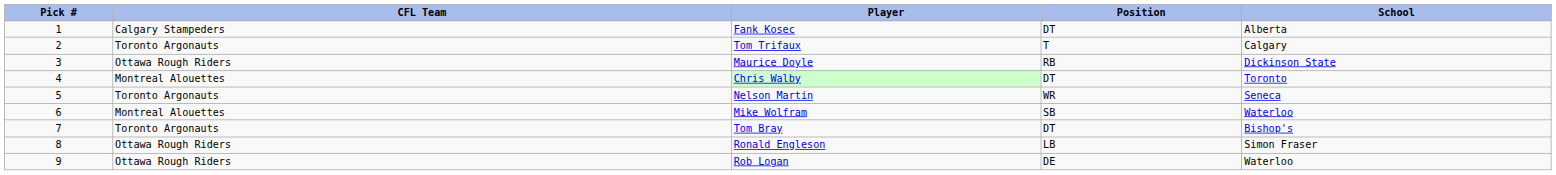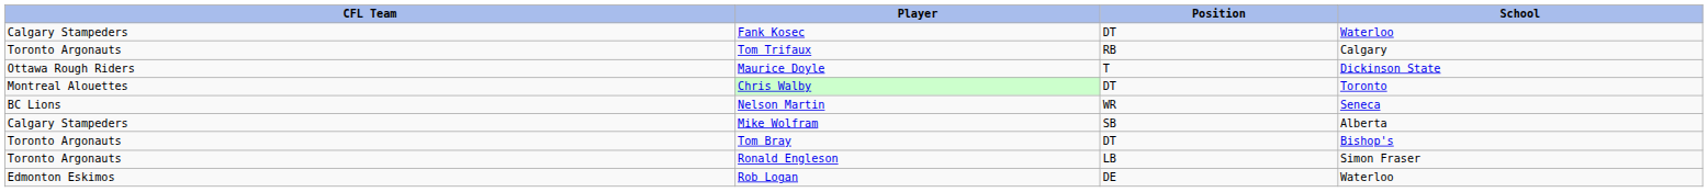 <table class="wikitable" style="width: 100%">
 <tr>
-<th style="background:#a8bdec; width:7%;">Pick #</th>
 <th style="width:40%; background:#a8bdec;">CFL Team</th>
 <th style="width:20%; background:#a8bdec;">Player</th>
 <th style="width:13%; background:#a8bdec;">Position</th>
 <th style="width:20%; background:#a8bdec;">School</th>
 </tr>
 <tr>
-<td align=center>1</td>
 <td>Calgary Stampeders</td>
 <td><a href='#'>Fank Kosec</a></td>
 <td>DT</td>
-<td>Alberta</td>
+<td><a href='#'>Waterloo</a></td>
 </tr>
 <tr>
-<td align=center>2</td>
 <td>Toronto Argonauts</td>
 <td><a href='#'>Tom Trifaux</a></td>
-<td>T</td>
+<td>RB</td>
 <td>Calgary</td>
 </tr>
 <tr>
-<td align=center>3</td>
 <td>Ottawa Rough Riders</td>
 <td><a href='#'>Maurice Doyle</a></td>
-<td>RB</td>
+<td>T</td>
 <td><a href='#'>Dickinson State</a></td>
 </tr>
 <tr>
-<td align=center>4</td>
 <td>Montreal Alouettes</td>
 <td bgcolor="#CCFFCC"><a href='#'>Chris Walby</a></td>
 <td>DT</td>
 <td><a href='#'>Toronto</a></td>
 </tr>
 <tr>
-<td align=center>5</td>
-<td>Toronto Argonauts</td>
+<td>BC Lions</td>
 <td><a href='#'>Nelson Martin</a></td>
 <td>WR</td>
 <td><a href='#'>Seneca</a></td>
 </tr>
 <tr>
-<td align=center>6</td>
-<td>Montreal Alouettes</td>
+<td>Calgary Stampeders</td>
 <td><a href='#'>Mike Wolfram</a></td>
 <td>SB</td>
-<td><a href='#'>Waterloo</a></td>
+<td>Alberta</td>
 </tr>
 <tr>
-<td align=center>7</td>
 <td>Toronto Argonauts</td>
 <td><a href='#'>Tom Bray</a></td>
 <td>DT</td>
 <td><a href='#'>Bishop's</a></td>
 </tr>
 <tr>
-<td align=center>8</td>
-<td>Ottawa Rough Riders</td>
+<td>Toronto Argonauts</td>
 <td><a href='#'>Ronald Engleson</a></td>
 <td>LB</td>
 <td>Simon Fraser</td>
 </tr>
 <tr>
-<td align=center>9</td>
-<td>Ottawa Rough Riders</td>
+<td>Edmonton Eskimos</td>
 <td><a href='#'>Rob Logan</a></td>
 <td>DE</td>
 <td>Waterloo</td>
 </tr>
 </table>
